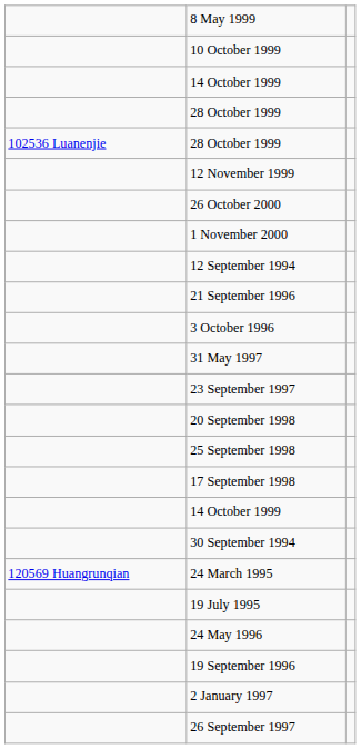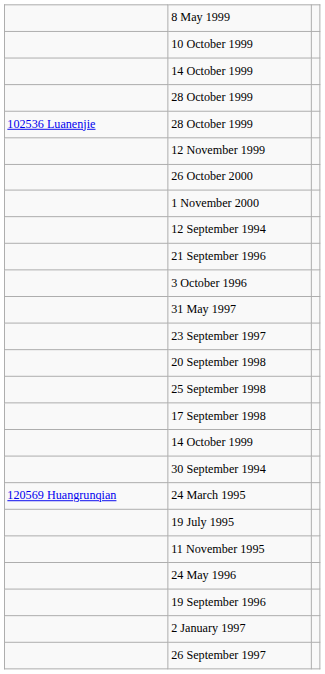 <table class="wikitable" style="font-size: 80%; float: left; width: 26em; margin-right: 1em; height: 700px">
 <tr>
 <td></td>
 <td>8 May 1999</td>
 <td></td>
 </tr>
 <tr>
 <td></td>
 <td>10 October 1999</td>
 <td></td>
 </tr>
 <tr>
 <td></td>
 <td>14 October 1999</td>
 <td></td>
 </tr>
 <tr>
 <td></td>
 <td>28 October 1999</td>
 <td></td>
 </tr>
 <tr>
 <td><a href='#'>102536 Luanenjie</a></td>
 <td>28 October 1999</td>
 <td></td>
 </tr>
 <tr>
 <td></td>
 <td>12 November 1999</td>
 <td></td>
 </tr>
 <tr>
 <td></td>
 <td>26 October 2000</td>
 <td></td>
 </tr>
 <tr>
 <td></td>
 <td>1 November 2000</td>
 <td></td>
 </tr>
 <tr>
 <td></td>
 <td>12 September 1994</td>
 <td></td>
 </tr>
 <tr>
 <td></td>
 <td>21 September 1996</td>
 <td></td>
 </tr>
 <tr>
 <td></td>
 <td>3 October 1996</td>
 <td></td>
 </tr>
 <tr>
 <td></td>
 <td>31 May 1997</td>
 <td></td>
 </tr>
 <tr>
 <td></td>
 <td>23 September 1997</td>
 <td></td>
 </tr>
 <tr>
 <td></td>
 <td>20 September 1998</td>
 <td></td>
 </tr>
 <tr>
 <td></td>
 <td>25 September 1998</td>
 <td></td>
 </tr>
 <tr>
 <td></td>
 <td>17 September 1998</td>
 <td></td>
 </tr>
 <tr>
 <td></td>
 <td>14 October 1999</td>
 <td></td>
 </tr>
 <tr>
 <td></td>
 <td>30 September 1994</td>
 <td></td>
 </tr>
 <tr>
 <td><a href='#'>120569 Huangrunqian</a></td>
 <td>24 March 1995</td>
 <td></td>
 </tr>
 <tr>
 <td></td>
 <td>19 July 1995</td>
 <td></td>
 </tr>
 <tr>
 <td></td>
+<td>11 November 1995</td>
+<td></td>
+</tr>
+<tr>
+<td></td>
 <td>24 May 1996</td>
 <td></td>
 </tr>
 <tr>
 <td></td>
 <td>19 September 1996</td>
 <td></td>
 </tr>
 <tr>
 <td></td>
 <td>2 January 1997</td>
 <td></td>
 </tr>
 <tr>
 <td></td>
 <td>26 September 1997</td>
 <td></td>
 </tr>
 </table>
